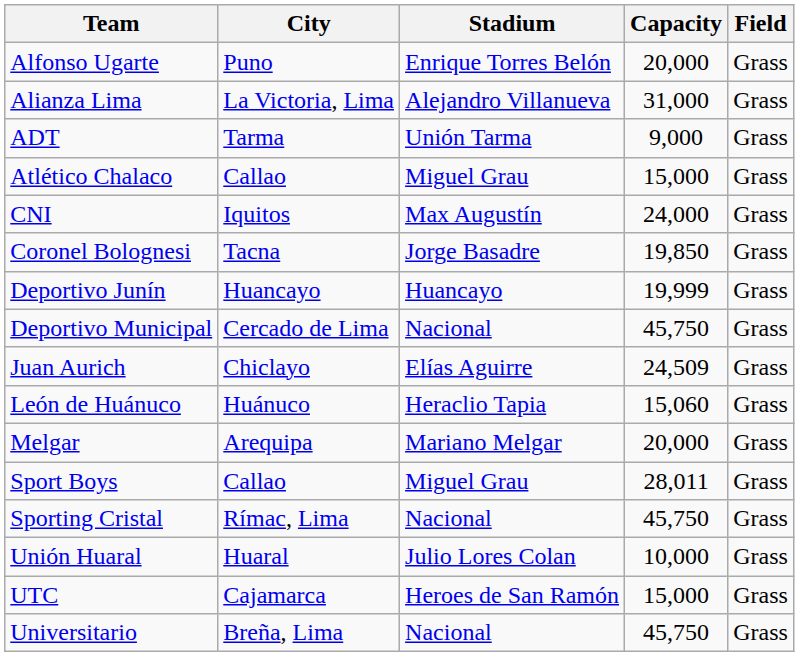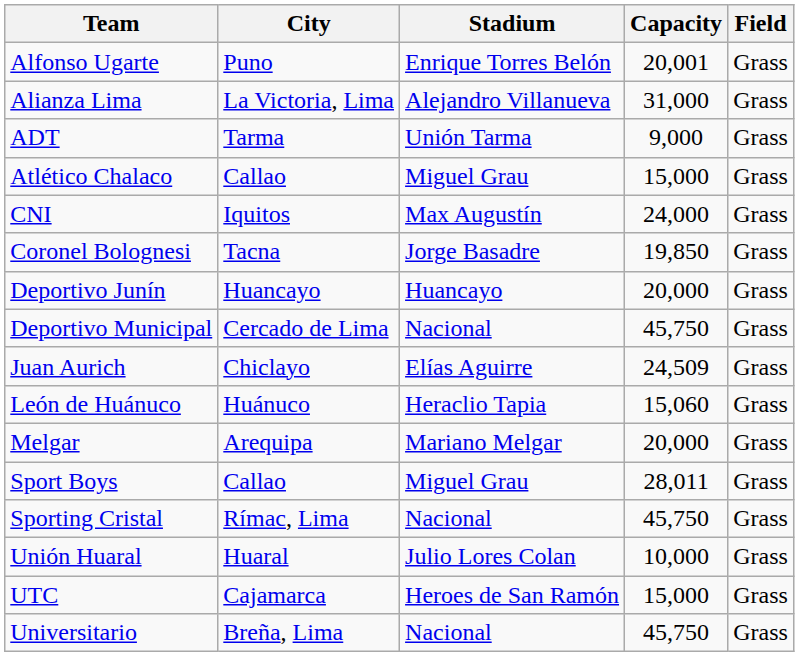 <table class="wikitable sortable">
 <tr>
 <th>Team</th>
 <th>City</th>
 <th>Stadium</th>
 <th>Capacity</th>
 <th>Field</th>
 </tr>
 <tr>
 <td><a href='#'>Alfonso Ugarte</a></td>
 <td><a href='#'>Puno</a></td>
 <td><a href='#'>Enrique Torres Belón</a></td>
-<td align="center">20,000</td>
+<td align="center">20,001</td>
 <td>Grass</td>
 </tr>
 <tr>
 <td><a href='#'>Alianza Lima</a></td>
 <td><a href='#'>La Victoria</a>, <a href='#'>Lima</a></td>
 <td><a href='#'>Alejandro Villanueva</a></td>
 <td align="center">31,000</td>
 <td>Grass</td>
 </tr>
 <tr>
 <td><a href='#'>ADT</a></td>
 <td><a href='#'>Tarma</a></td>
 <td><a href='#'>Unión Tarma</a></td>
 <td align="center">9,000</td>
 <td>Grass</td>
 </tr>
 <tr>
 <td><a href='#'>Atlético Chalaco</a></td>
 <td><a href='#'>Callao</a></td>
 <td><a href='#'>Miguel Grau</a></td>
 <td align="center">15,000</td>
 <td>Grass</td>
 </tr>
 <tr>
 <td><a href='#'>CNI</a></td>
 <td><a href='#'>Iquitos</a></td>
 <td><a href='#'>Max Augustín</a></td>
 <td align="center">24,000</td>
 <td>Grass</td>
 </tr>
 <tr>
 <td><a href='#'>Coronel Bolognesi</a></td>
 <td><a href='#'>Tacna</a></td>
 <td><a href='#'>Jorge Basadre</a></td>
 <td align="center">19,850</td>
 <td>Grass</td>
 </tr>
 <tr>
 <td><a href='#'>Deportivo Junín</a></td>
 <td><a href='#'>Huancayo</a></td>
 <td><a href='#'>Huancayo</a></td>
-<td align="center">19,999</td>
+<td align="center">20,000</td>
 <td>Grass</td>
 </tr>
 <tr>
 <td><a href='#'>Deportivo Municipal</a></td>
 <td><a href='#'>Cercado de Lima</a></td>
 <td><a href='#'>Nacional</a></td>
 <td align="center">45,750</td>
 <td>Grass</td>
 </tr>
 <tr>
 <td><a href='#'>Juan Aurich</a></td>
 <td><a href='#'>Chiclayo</a></td>
 <td><a href='#'>Elías Aguirre</a></td>
 <td align="center">24,509</td>
 <td>Grass</td>
 </tr>
 <tr>
 <td><a href='#'>León de Huánuco</a></td>
 <td><a href='#'>Huánuco</a></td>
 <td><a href='#'>Heraclio Tapia</a></td>
 <td align="center">15,060</td>
 <td>Grass</td>
 </tr>
 <tr>
 <td><a href='#'>Melgar</a></td>
 <td><a href='#'>Arequipa</a></td>
 <td><a href='#'>Mariano Melgar</a></td>
 <td align="center">20,000</td>
 <td>Grass</td>
 </tr>
 <tr>
 <td><a href='#'>Sport Boys</a></td>
 <td><a href='#'>Callao</a></td>
 <td><a href='#'>Miguel Grau</a></td>
 <td align="center">28,011</td>
 <td>Grass</td>
 </tr>
 <tr>
 <td><a href='#'>Sporting Cristal</a></td>
 <td><a href='#'>Rímac</a>, <a href='#'>Lima</a></td>
 <td><a href='#'>Nacional</a></td>
 <td align="center">45,750</td>
 <td>Grass</td>
 </tr>
 <tr>
 <td><a href='#'>Unión Huaral</a></td>
 <td><a href='#'>Huaral</a></td>
 <td><a href='#'>Julio Lores Colan</a></td>
 <td align="center">10,000</td>
 <td>Grass</td>
 </tr>
 <tr>
 <td><a href='#'>UTC</a></td>
 <td><a href='#'>Cajamarca</a></td>
 <td><a href='#'>Heroes de San Ramón</a></td>
 <td align="center">15,000</td>
 <td>Grass</td>
 </tr>
 <tr>
 <td><a href='#'>Universitario</a></td>
 <td><a href='#'>Breña</a>, <a href='#'>Lima</a></td>
 <td><a href='#'>Nacional</a></td>
 <td align="center">45,750</td>
 <td>Grass</td>
 </tr>
 </table>
